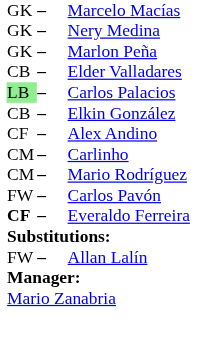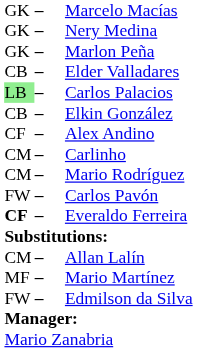 <table style="font-size: 90%" cellspacing="0" cellpadding="0" align="center">
 <tr>
 <td colspan=4></td>
 </tr>
 <tr>
 <th width="25"></th>
 <th width="25"></th>
 </tr>
 <tr>
 <td>GK</td>
 <td><strong>–</strong></td>
 <td> <a href='#'>Marcelo Macías</a></td>
 </tr>
 <tr>
 <td>GK</td>
 <td><strong>–</strong></td>
 <td> <a href='#'>Nery Medina</a></td>
 </tr>
 <tr>
 <td>GK</td>
 <td><strong>–</strong></td>
 <td> <a href='#'>Marlon Peña</a></td>
 </tr>
 <tr>
 <td>CB</td>
 <td><strong>–</strong></td>
 <td> <a href='#'>Elder Valladares</a></td>
 </tr>
 <tr>
 <td style="background: lightgreen;">LB</td>
 <td><strong>–</strong></td>
 <td> <a href='#'>Carlos Palacios</a></td>
 </tr>
 <tr>
 <td>CB</td>
 <td><strong>–</strong></td>
 <td> <a href='#'>Elkin González</a></td>
 </tr>
 <tr>
 <td>CF</td>
 <td><strong>–</strong></td>
 <td> <a href='#'>Alex Andino</a></td>
 <td></td>
 <td></td>
 </tr>
 <tr>
 <td>CM</td>
 <td><strong>–</strong></td>
 <td> <a href='#'>Carlinho</a></td>
 </tr>
 <tr>
 <td>CM</td>
 <td><strong>–</strong></td>
 <td> <a href='#'>Mario Rodríguez</a></td>
 </tr>
 <tr>
 <td>FW</td>
 <td><strong>–</strong></td>
 <td> <a href='#'>Carlos Pavón</a></td>
 <td></td>
 <td></td>
 </tr>
 <tr>
 <td><strong>CF</strong></td>
 <td><strong>–</strong></td>
 <td> <a href='#'>Everaldo Ferreira</a></td>
 <td></td>
 <td></td>
 </tr>
 <tr>
 <td colspan = 3><strong>Substitutions:</strong></td>
 </tr>
 <tr>
+<td>CM</td>
+<td><strong>–</strong></td>
+<td> <a href='#'>Allan Lalín</a></td>
+<td></td>
+<td></td>
+</tr>
+<tr>
+<td>MF</td>
+<td><strong>–</strong></td>
+<td> <a href='#'>Mario Martínez</a></td>
+<td></td>
+<td></td>
+</tr>
+<tr>
 <td>FW</td>
 <td><strong>–</strong></td>
-<td> <a href='#'>Allan Lalín</a></td>
+<td> <a href='#'>Edmilson da Silva</a></td>
 <td></td>
 <td></td>
 </tr>
 <tr>
 <td colspan=3><strong>Manager:</strong></td>
 </tr>
 <tr>
 <td colspan=3> <a href='#'>Mario Zanabria</a></td>
 </tr>
 </table>
